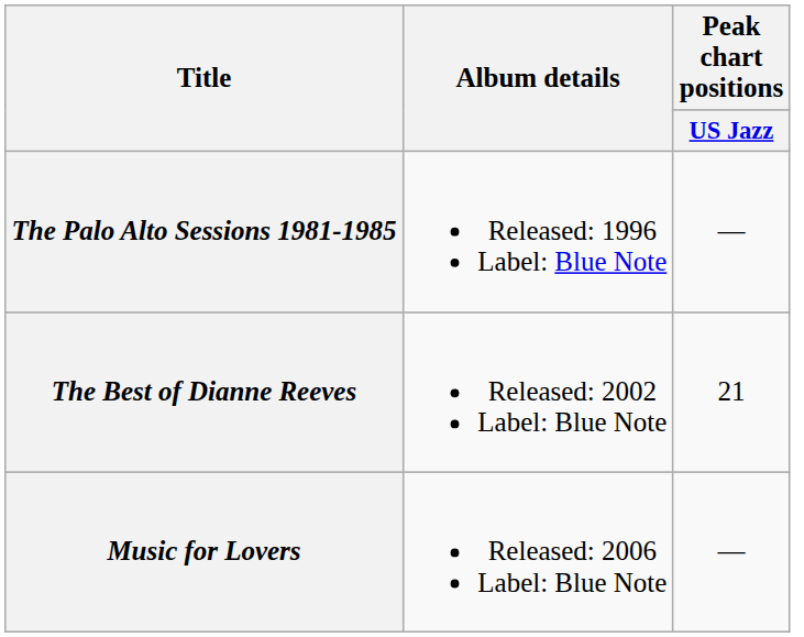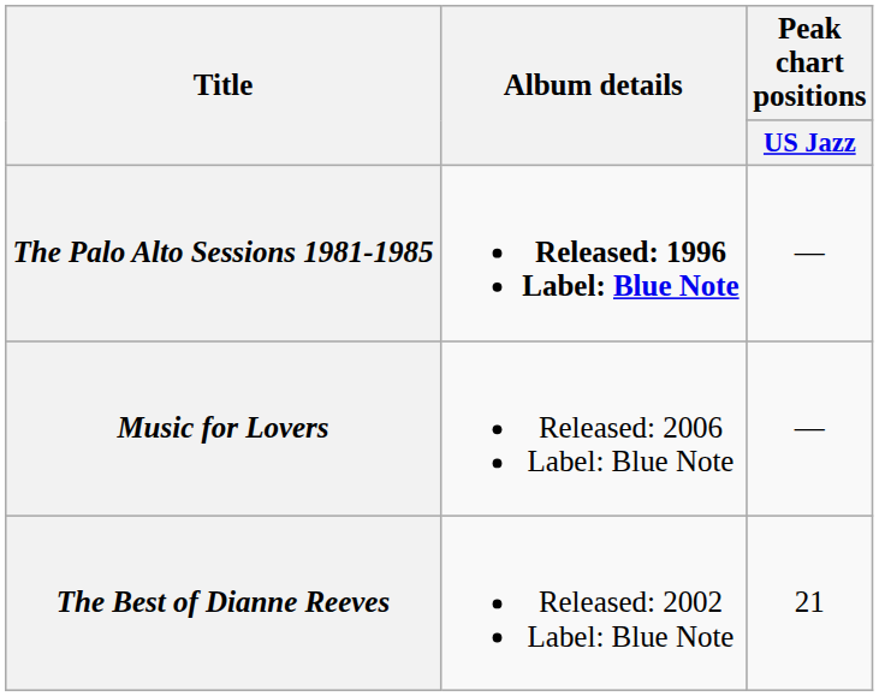 <table class="wikitable plainrowheaders" style="text-align:center;">
 <tr>
 <th rowspan="2" scope="col">Title</th>
 <th rowspan="2" scope="col">Album details</th>
 <th scope="col">Peak chart positions</th>
 </tr>
 <tr>
 <th scope="col" style="width:3em;font-size:90%;"><a href='#'>US Jazz</a><br></th>
 </tr>
 <tr>
 <th scope="row"><em>The Palo Alto Sessions 1981-1985</em></th>
-<td><br><ul><li>Released: 1996</li><li>Label: <a href='#'>Blue Note</a></li></ul></td>
+<td><strong><br><ul><li>Released: 1996</li><li>Label: <a href='#'>Blue Note</a></li></ul></strong></td>
+<td>—</td>
+</tr>
+<tr>
+<th scope="row"><em>Music for Lovers</em></th>
+<td><br><ul><li>Released: 2006</li><li>Label: Blue Note</li></ul></td>
 <td>—</td>
 </tr>
 <tr>
 <th scope="row"><em>The Best of Dianne Reeves</em></th>
 <td><br><ul><li>Released: 2002</li><li>Label: Blue Note</li></ul></td>
 <td>21</td>
 </tr>
-<tr>
-<th scope="row"><em>Music for Lovers</em></th>
-<td><br><ul><li>Released: 2006</li><li>Label: Blue Note</li></ul></td>
-<td>—</td>
-</tr>
 </table>
